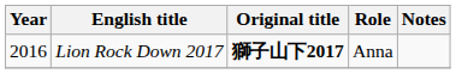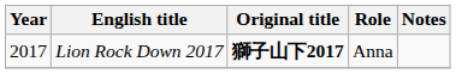 <table class="wikitable sortable">
 <tr>
 <th>Year</th>
 <th>English title</th>
 <th>Original title</th>
 <th>Role</th>
 <th class="unsortable">Notes</th>
 </tr>
 <tr>
-<td>2016</td>
+<td>2017</td>
 <td><em>Lion Rock Down 2017</em></td>
 <td><strong>獅子山下2017</strong></td>
 <td>Anna</td>
 <td></td>
 </tr>
 <tr>
 </tr>
 </table>
